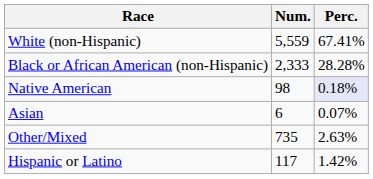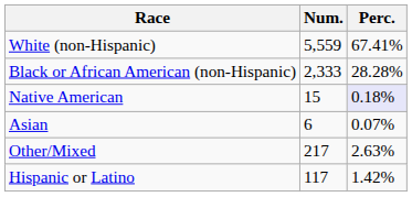 <table class="wikitable">
 <tr>
 <th>Race</th>
 <th>Num.</th>
 <th>Perc.</th>
 </tr>
 <tr>
 <td><a href='#'>White</a> (non-Hispanic)</td>
 <td>5,559</td>
 <td>67.41%</td>
 </tr>
 <tr>
 <td><a href='#'>Black or African American</a> (non-Hispanic)</td>
 <td>2,333</td>
 <td>28.28%</td>
 </tr>
 <tr>
 <td><a href='#'>Native American</a></td>
-<td>98</td>
+<td>15</td>
 <td style="background: lavender;">0.18%</td>
 </tr>
 <tr>
 <td><a href='#'>Asian</a></td>
 <td>6</td>
 <td>0.07%</td>
 </tr>
 <tr>
 <td><a href='#'>Other/Mixed</a></td>
-<td>735</td>
+<td>217</td>
 <td>2.63%</td>
 </tr>
 <tr>
 <td><a href='#'>Hispanic</a> or <a href='#'>Latino</a></td>
 <td>117</td>
 <td>1.42%</td>
 </tr>
 </table>
